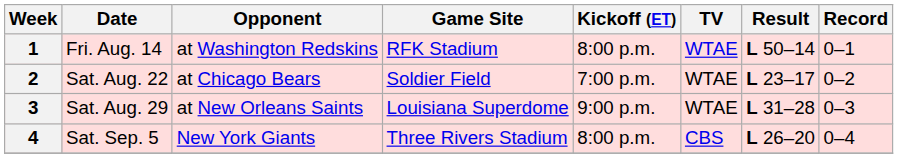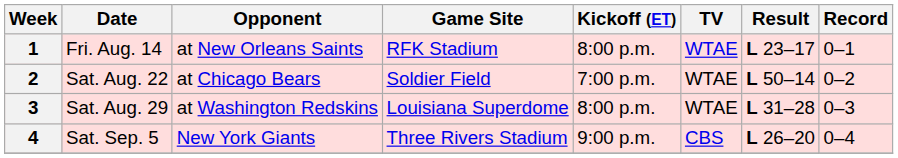 <table class="wikitable">
 <tr>
 <th>Week</th>
 <th>Date</th>
 <th>Opponent</th>
 <th>Game Site</th>
 <th>Kickoff <small>(<a href='#'>ET</a>)</small></th>
 <th>TV</th>
 <th>Result</th>
 <th>Record</th>
 </tr>
 <tr style="background:#ffdddd;">
 <th>1</th>
 <td>Fri. Aug. 14</td>
-<td>at <a href='#'>Washington Redskins</a></td>
+<td>at <a href='#'>New Orleans Saints</a></td>
 <td><a href='#'>RFK Stadium</a></td>
 <td>8:00 p.m.</td>
 <td><a href='#'>WTAE</a></td>
-<td><strong>L</strong> 50–14</td>
+<td><strong>L</strong> 23–17</td>
 <td>0–1</td>
 </tr>
 <tr style="background:#ffdddd;">
 <th>2</th>
 <td>Sat. Aug. 22</td>
 <td>at <a href='#'>Chicago Bears</a></td>
 <td><a href='#'>Soldier Field</a></td>
 <td>7:00 p.m.</td>
 <td>WTAE</td>
-<td><strong>L</strong> 23–17</td>
+<td><strong>L</strong> 50–14</td>
 <td>0–2</td>
 </tr>
 <tr style="background: #ffdddd;">
 <th>3</th>
 <td>Sat. Aug. 29</td>
-<td>at <a href='#'>New Orleans Saints</a></td>
+<td>at <a href='#'>Washington Redskins</a></td>
 <td><a href='#'>Louisiana Superdome</a></td>
-<td>9:00 p.m.</td>
+<td>8:00 p.m.</td>
 <td>WTAE</td>
 <td><strong>L</strong> 31–28</td>
 <td>0–3</td>
 </tr>
 <tr style="background: #ffdddd;">
 <th>4</th>
 <td>Sat. Sep. 5</td>
 <td><a href='#'>New York Giants</a></td>
 <td><a href='#'>Three Rivers Stadium</a></td>
-<td>8:00 p.m.</td>
+<td>9:00 p.m.</td>
 <td><a href='#'>CBS</a></td>
 <td><strong>L</strong> 26–20</td>
 <td>0–4</td>
 </tr>
 <tr style="background: #ddffdd;">
 </tr>
 </table>
